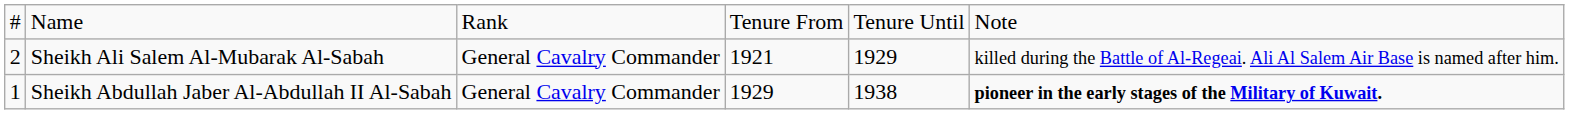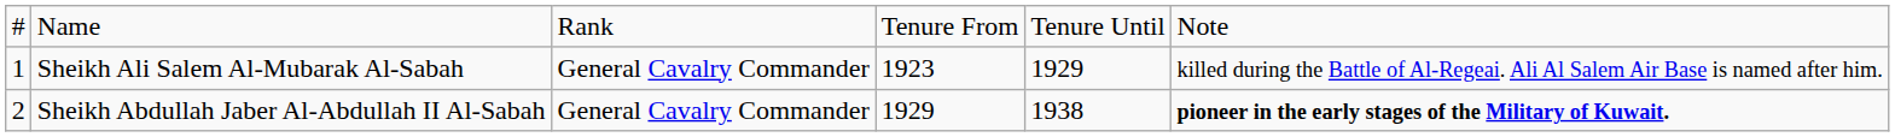 <table class="wikitable">
 <tr>
 <td>#</td>
 <td>Name</td>
 <td>Rank</td>
 <td>Tenure From</td>
 <td>Tenure Until</td>
 <td>Note</td>
 </tr>
 <tr>
-<td>2</td>
+<td>1</td>
 <td>Sheikh Ali Salem Al-Mubarak Al-Sabah</td>
 <td>General <a href='#'>Cavalry</a> Commander</td>
-<td>1921</td>
+<td>1923</td>
 <td>1929</td>
 <td><small>killed during the <a href='#'>Battle of Al-Regeai</a>. <a href='#'>Ali Al Salem Air Base</a> is named after him.</small></td>
 </tr>
 <tr>
-<td>1</td>
+<td>2</td>
 <td>Sheikh Abdullah Jaber Al-Abdullah II Al-Sabah</td>
 <td>General <a href='#'>Cavalry</a> Commander</td>
 <td>1929</td>
 <td>1938</td>
 <td><strong><small> pioneer in the early stages of the <a href='#'>Military of Kuwait</a>.</small></strong></td>
 </tr>
 </table>
